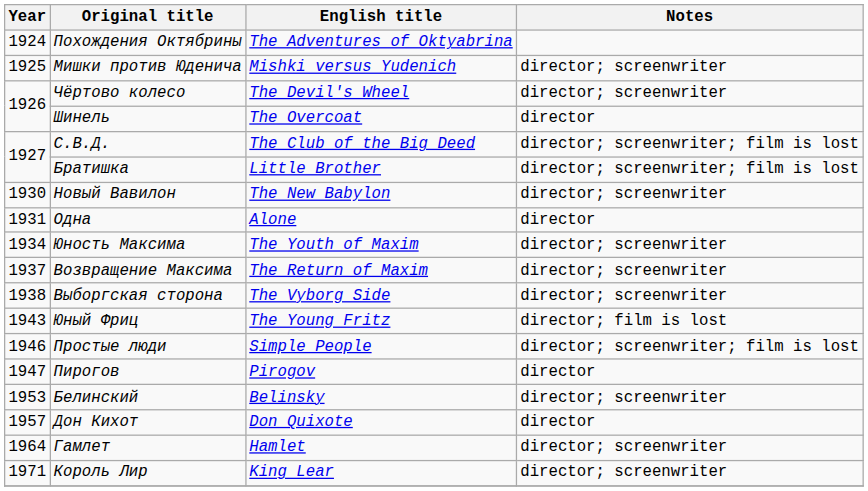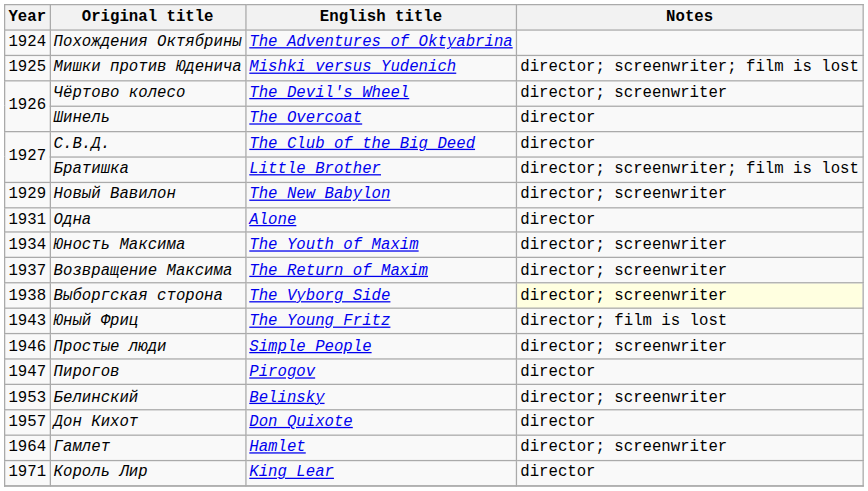 <table class="wikitable" style="font-size: 95%;">
 <tr>
 <th>Year</th>
 <th>Original title</th>
 <th>English title</th>
 <th>Notes</th>
 </tr>
 <tr>
 <td>1924</td>
 <td><em>Похождения Октябрины</em></td>
 <td><em><a href='#'>The Adventures of Oktyabrina</a></em></td>
 <td></td>
 </tr>
 <tr>
 <td>1925</td>
 <td><em>Мишки против Юденича</em></td>
 <td><em><a href='#'>Mishki versus Yudenich</a></em></td>
-<td>director; screenwriter</td>
+<td>director; screenwriter; film is lost</td>
 </tr>
 <tr>
 <td rowspan=2>1926</td>
 <td><em>Чёртово колесо</em></td>
 <td><em><a href='#'>The Devil's Wheel</a></em></td>
 <td>director; screenwriter</td>
 </tr>
 <tr>
 <td><em>Шинель</em></td>
 <td><em><a href='#'>The Overcoat</a></em></td>
 <td>director</td>
 </tr>
 <tr>
 <td rowspan=2>1927</td>
 <td><em>С.В.Д.</em></td>
 <td><em><a href='#'>The Club of the Big Deed</a></em></td>
-<td>director; screenwriter; film is lost</td>
+<td>director</td>
 </tr>
 <tr>
 <td><em>Братишка</em></td>
 <td><em><a href='#'>Little Brother</a></em></td>
 <td>director; screenwriter; film is lost</td>
 </tr>
 <tr>
-<td>1930</td>
+<td>1929</td>
 <td><em>Новый Вавилон</em></td>
 <td><em><a href='#'>The New Babylon</a></em></td>
 <td>director; screenwriter</td>
 </tr>
 <tr>
 <td>1931</td>
 <td><em>Одна</em></td>
 <td><em><a href='#'>Alone</a></em></td>
 <td>director</td>
 </tr>
 <tr>
 <td>1934</td>
 <td><em>Юность Максима</em></td>
 <td><em><a href='#'>The Youth of Maxim</a></em></td>
 <td>director; screenwriter</td>
 </tr>
 <tr>
 <td>1937</td>
 <td><em>Возвращение Максима</em></td>
 <td><em><a href='#'>The Return of Maxim</a></em></td>
 <td>director; screenwriter</td>
 </tr>
 <tr>
 <td>1938</td>
 <td><em>Выборгская сторона</em></td>
 <td><em><a href='#'>The Vyborg Side</a></em></td>
-<td>director; screenwriter</td>
+<td style="background: lightyellow;">director; screenwriter</td>
 </tr>
 <tr>
 <td>1943</td>
 <td><em>Юный Фриц</em></td>
 <td><em><a href='#'>The Young Fritz</a></em></td>
 <td>director; film is lost</td>
 </tr>
 <tr>
 <td>1946</td>
 <td><em>Простые люди</em></td>
 <td><em><a href='#'>Simple People</a></em></td>
-<td>director; screenwriter; film is lost</td>
+<td>director; screenwriter</td>
 </tr>
 <tr>
 <td>1947</td>
 <td><em>Пирогов</em></td>
 <td><em><a href='#'>Pirogov</a></em></td>
 <td>director</td>
 </tr>
 <tr>
 <td>1953</td>
 <td><em>Белинский</em></td>
 <td><em><a href='#'>Belinsky</a></em></td>
 <td>director; screenwriter</td>
 </tr>
 <tr>
 <td>1957</td>
 <td><em>Дон Кихот</em></td>
 <td><em><a href='#'>Don Quixote</a></em></td>
 <td>director</td>
 </tr>
 <tr>
 <td>1964</td>
 <td><em>Гамлет</em></td>
 <td><em><a href='#'>Hamlet</a></em></td>
 <td>director; screenwriter</td>
 </tr>
 <tr>
 <td>1971</td>
 <td><em>Король Лир</em></td>
 <td><em><a href='#'>King Lear</a></em></td>
-<td>director; screenwriter</td>
+<td>director</td>
 </tr>
 <tr>
 </tr>
 </table>
